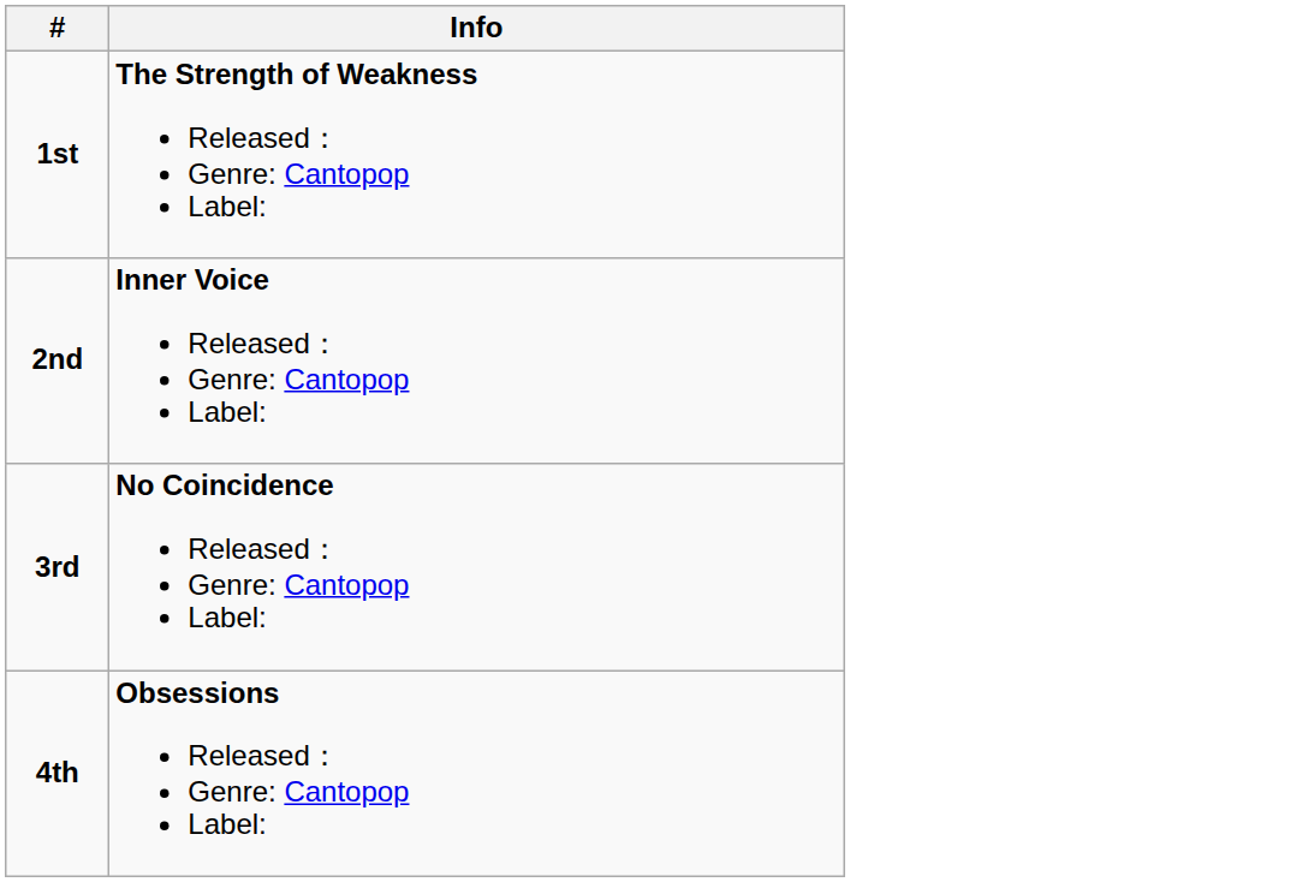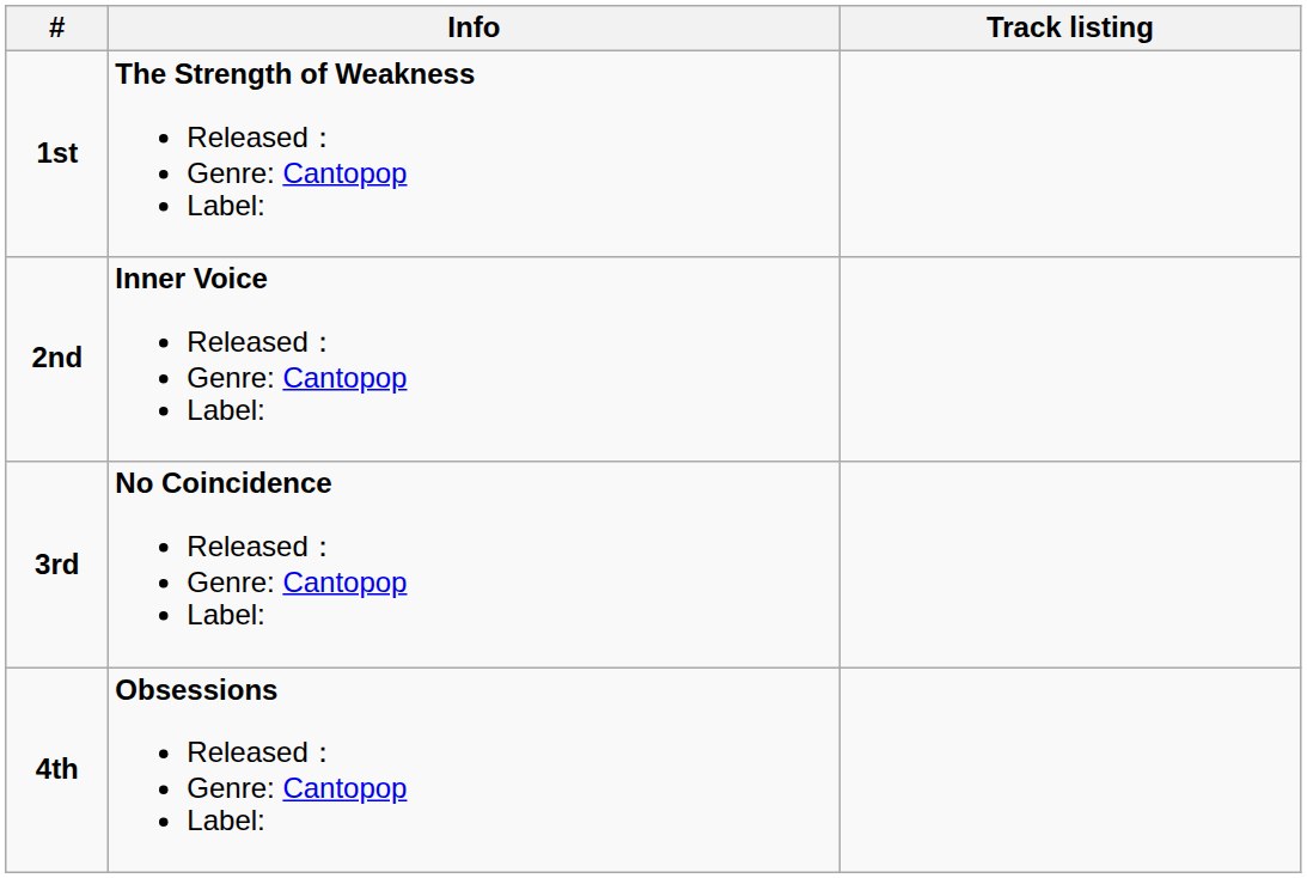 <table class="wikitable">
 <tr>
 <th align="left" width="50px">#</th>
 <th align="left" width="400px">Info</th>
+<th align="left" width="250px">Track listing</th>
 </tr>
 <tr>
 <td align="center"><strong>1st</strong></td>
 <td align="left"><strong>The Strength of Weakness</strong><br><ul><li>Released：</li><li>Genre: <a href='#'>Cantopop</a></li><li>Label: </li></ul></td>
+<td align="left" style="font-size: 85%;"><br></td>
 </tr>
 <tr>
 <td align="center"><strong>2nd</strong></td>
 <td align="left"><strong>Inner Voice</strong><br><ul><li>Released：</li><li>Genre: <a href='#'>Cantopop</a></li><li>Label: </li></ul></td>
+<td align="left" style="font-size: 85%;"><br></td>
 </tr>
 <tr>
 <td align="center"><strong>3rd</strong></td>
 <td align="left"><strong>No Coincidence</strong><br><ul><li>Released：</li><li>Genre: <a href='#'>Cantopop</a></li><li>Label: </li></ul></td>
+<td align="left" style="font-size: 85%;"><br></td>
 </tr>
 <tr>
 <td align="center"><strong>4th</strong></td>
 <td align="left"><strong>Obsessions</strong><br><ul><li>Released：</li><li>Genre: <a href='#'>Cantopop</a></li><li>Label: </li></ul></td>
+<td align="left" style="font-size: 85%;"><br></td>
 </tr>
 </table>
